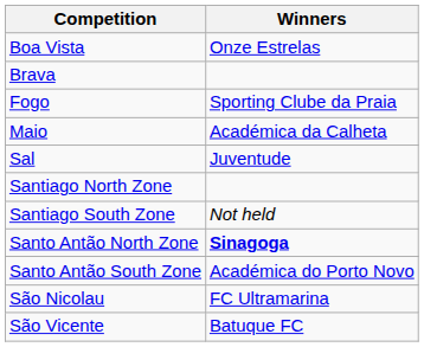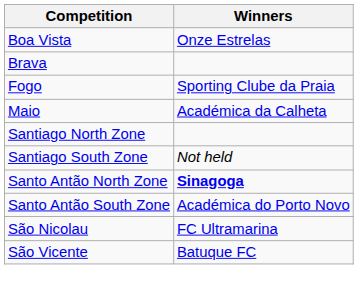 <table class="wikitable">
 <tr>
 <th>Competition</th>
 <th>Winners</th>
 </tr>
 <tr>
 <td><a href='#'>Boa Vista</a></td>
 <td><a href='#'>Onze Estrelas</a></td>
 </tr>
 <tr>
 <td><a href='#'>Brava</a></td>
 <td></td>
 </tr>
 <tr>
 <td><a href='#'>Fogo</a></td>
 <td><a href='#'>Sporting Clube da Praia</a></td>
 </tr>
 <tr>
 <td><a href='#'>Maio</a></td>
 <td><a href='#'>Académica da Calheta</a></td>
-</tr>
-<tr>
-<td><a href='#'>Sal</a></td>
-<td><a href='#'>Juventude</a></td>
 </tr>
 <tr>
 <td><a href='#'>Santiago North Zone</a></td>
 <td></td>
 </tr>
 <tr>
 <td><a href='#'>Santiago South Zone</a></td>
 <td><em>Not held</em></td>
 </tr>
 <tr>
 <td><a href='#'>Santo Antão North Zone</a></td>
 <td><strong><a href='#'>Sinagoga</a></strong></td>
 </tr>
 <tr>
 <td><a href='#'>Santo Antão South Zone</a></td>
 <td><a href='#'>Académica do Porto Novo</a></td>
 </tr>
 <tr>
 <td><a href='#'>São Nicolau</a></td>
 <td><a href='#'>FC Ultramarina</a></td>
 </tr>
 <tr>
 <td><a href='#'>São Vicente</a></td>
 <td><a href='#'>Batuque FC</a></td>
 </tr>
 </table>
